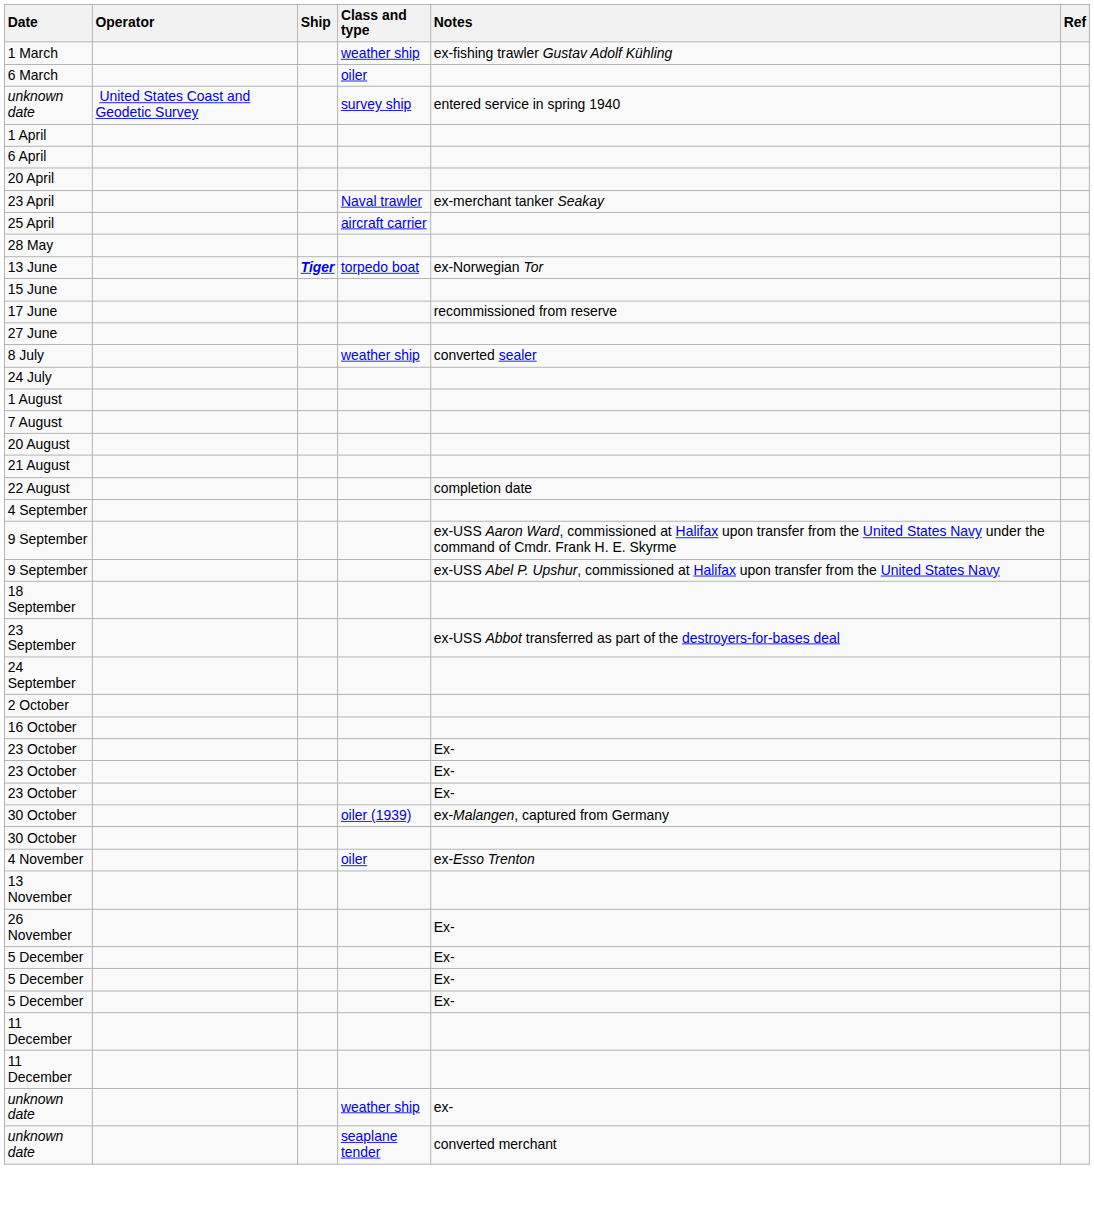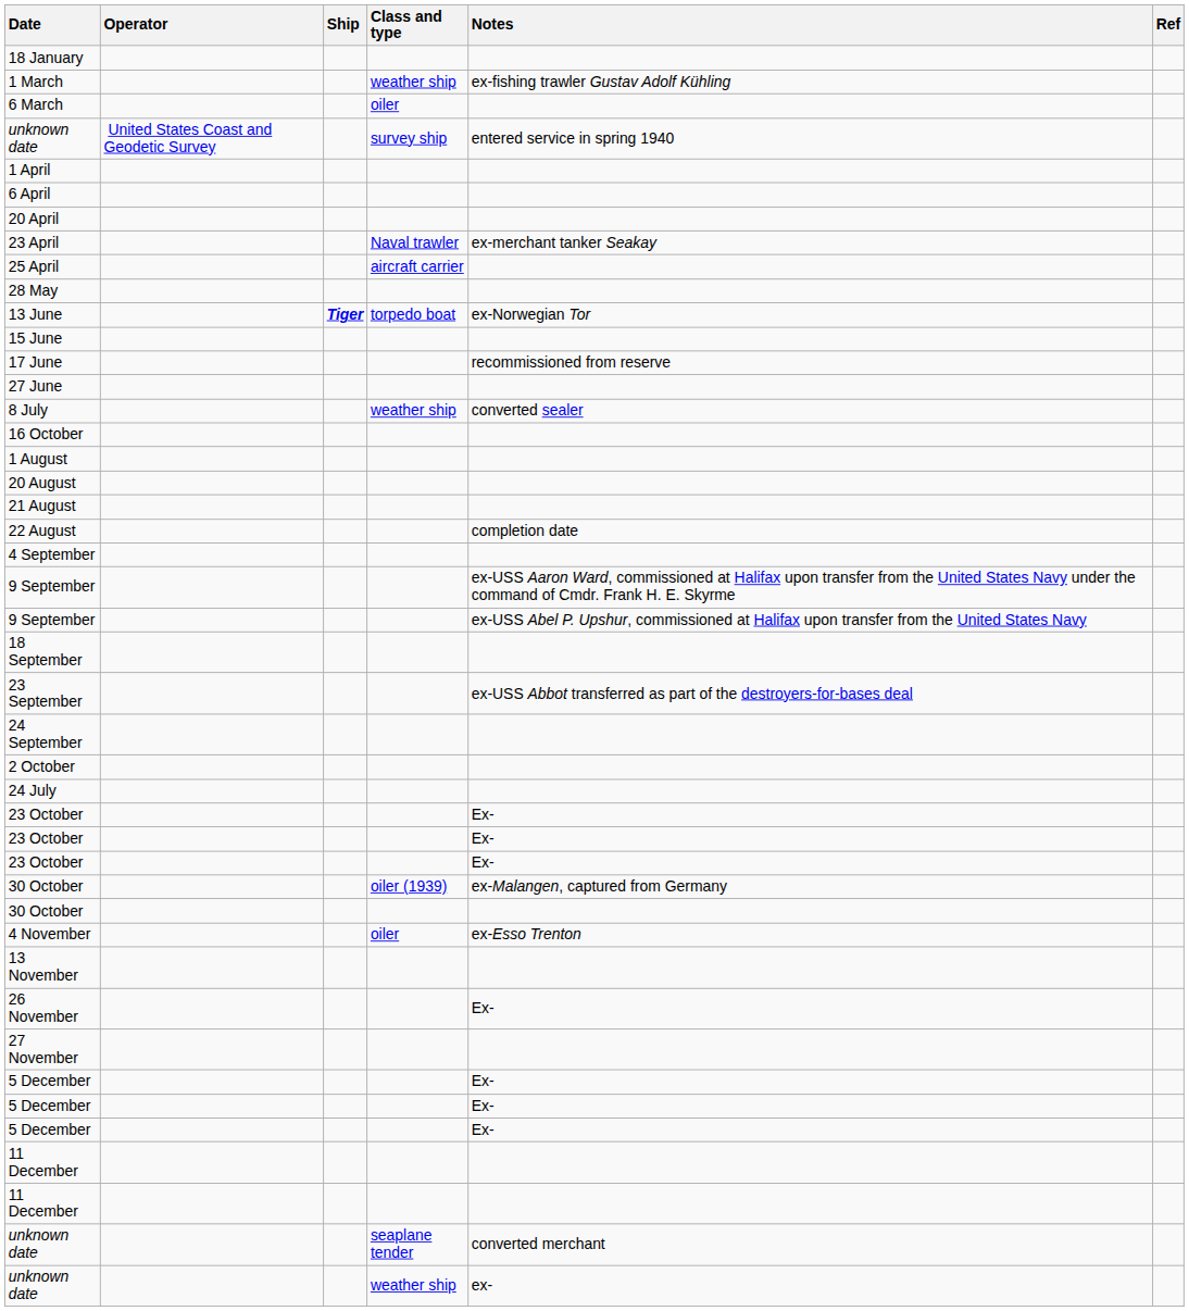 <table class="wikitable nowraplinks sortable">
 <tr>
 <th style="text-align: left;">Date</th>
 <th style="text-align: left;">Operator</th>
 <th style="text-align: left;">Ship</th>
 <th style="text-align: left;">Class and type</th>
 <th style="text-align: left;">Notes</th>
 <th style="text-align: left;">Ref</th>
+</tr>
+<tr>
+<td>18 January</td>
+<td></td>
+<td><strong></strong></td>
+<td></td>
+<td></td>
+<td></td>
 </tr>
 <tr>
 <td>1 March</td>
 <td></td>
 <td><strong></strong></td>
 <td><a href='#'>weather ship</a></td>
 <td>ex-fishing trawler <em>Gustav Adolf Kühling</em></td>
 <td></td>
 </tr>
 <tr>
 <td>6 March</td>
 <td></td>
 <td><strong></strong></td>
 <td> <a href='#'>oiler</a></td>
 <td></td>
 <td></td>
 </tr>
 <tr>
 <td><em>unknown date</em></td>
 <td> <a href='#'>United States Coast and Geodetic Survey</a></td>
 <td><strong></strong></td>
 <td><a href='#'>survey ship</a></td>
 <td>entered service in spring 1940</td>
 <td></td>
 </tr>
 <tr>
 <td>1 April</td>
 <td></td>
 <td><strong></strong></td>
 <td></td>
 <td></td>
 <td></td>
 </tr>
 <tr>
 <td>6 April</td>
 <td></td>
 <td><strong></strong></td>
 <td></td>
 <td></td>
 <td></td>
 </tr>
 <tr>
 <td>20 April</td>
 <td></td>
 <td><strong></strong></td>
 <td></td>
 <td></td>
 <td></td>
 </tr>
 <tr>
 <td>23 April</td>
 <td></td>
 <td><strong></strong></td>
 <td><a href='#'>Naval trawler</a></td>
 <td>ex-merchant tanker <em>Seakay</em></td>
 <td></td>
 </tr>
 <tr>
 <td>25 April</td>
 <td></td>
 <td><strong></strong></td>
 <td><a href='#'>aircraft carrier</a></td>
 <td></td>
 <td></td>
 </tr>
 <tr>
 <td>28 May</td>
 <td></td>
 <td><strong></strong></td>
 <td></td>
 <td></td>
 <td></td>
 </tr>
 <tr>
 <td>13 June</td>
 <td></td>
 <td><strong><a href='#'><em>Tiger</em></a></strong></td>
 <td><a href='#'>torpedo boat</a></td>
 <td>ex-Norwegian  <em>Tor</em></td>
 <td></td>
 </tr>
 <tr>
 <td>15 June</td>
 <td></td>
 <td><strong></strong></td>
 <td></td>
 <td></td>
 <td></td>
 </tr>
 <tr>
 <td>17 June</td>
 <td></td>
 <td><strong></strong></td>
 <td></td>
 <td>recommissioned from reserve</td>
 <td></td>
 </tr>
 <tr>
 <td>27 June</td>
 <td></td>
 <td><strong></strong></td>
 <td></td>
 <td></td>
 <td></td>
 </tr>
 <tr>
 <td>8 July</td>
 <td></td>
 <td><strong></strong></td>
 <td><a href='#'>weather ship</a></td>
 <td>converted <a href='#'>sealer</a></td>
 <td></td>
 </tr>
 <tr>
-<td>24 July</td>
+<td>16 October</td>
 <td></td>
 <td><strong></strong></td>
 <td></td>
 <td></td>
 <td></td>
 </tr>
 <tr>
 <td>1 August</td>
-<td></td>
-<td><strong></strong></td>
-<td></td>
-<td></td>
-<td></td>
-</tr>
-<tr>
-<td>7 August</td>
 <td></td>
 <td><strong></strong></td>
 <td></td>
 <td></td>
 <td></td>
 </tr>
 <tr>
 <td>20 August</td>
 <td></td>
 <td><strong></strong></td>
 <td></td>
 <td></td>
 <td></td>
 </tr>
 <tr>
 <td>21 August</td>
 <td></td>
 <td><strong></strong></td>
 <td></td>
 <td></td>
 <td></td>
 </tr>
 <tr>
 <td>22 August</td>
 <td></td>
 <td><strong></strong></td>
 <td></td>
 <td>completion date</td>
 <td></td>
 </tr>
 <tr>
 <td>4 September</td>
 <td></td>
 <td><strong></strong></td>
 <td></td>
 <td></td>
 <td></td>
 </tr>
 <tr>
 <td>9 September</td>
 <td></td>
 <td><strong></strong></td>
 <td></td>
 <td>ex-USS <em>Aaron Ward</em>, commissioned at <a href='#'>Halifax</a> upon transfer from the <a href='#'>United States Navy</a> under the command of Cmdr. Frank H. E. Skyrme</td>
 <td></td>
 </tr>
 <tr>
 <td>9 September</td>
 <td></td>
 <td><strong></strong></td>
 <td></td>
 <td>ex-USS <em>Abel P. Upshur</em>, commissioned at <a href='#'>Halifax</a> upon transfer from the <a href='#'>United States Navy</a></td>
 <td></td>
 </tr>
 <tr>
 <td>18 September</td>
 <td></td>
 <td><strong></strong></td>
 <td></td>
 <td></td>
 <td></td>
 </tr>
 <tr>
 <td>23 September</td>
 <td></td>
 <td><strong></strong></td>
 <td></td>
 <td>ex-USS <em>Abbot</em> transferred as part of the <a href='#'>destroyers-for-bases deal</a></td>
 <td></td>
 </tr>
 <tr>
 <td>24 September</td>
 <td></td>
 <td><strong></strong></td>
 <td></td>
 <td></td>
 <td></td>
 </tr>
 <tr>
 <td>2 October</td>
 <td></td>
 <td><strong></strong></td>
 <td></td>
 <td></td>
 <td></td>
 </tr>
 <tr>
-<td>16 October</td>
+<td>24 July</td>
 <td></td>
 <td><strong></strong></td>
 <td></td>
 <td></td>
 <td></td>
 </tr>
 <tr>
 <td>23 October</td>
 <td></td>
 <td><strong></strong></td>
 <td></td>
 <td>Ex-</td>
 <td></td>
 </tr>
 <tr>
 <td>23 October</td>
 <td></td>
 <td><strong></strong></td>
 <td></td>
 <td>Ex-</td>
 <td></td>
 </tr>
 <tr>
 <td>23 October</td>
 <td></td>
 <td><strong></strong></td>
 <td></td>
 <td>Ex-</td>
 <td></td>
 </tr>
 <tr>
 <td>30 October</td>
 <td></td>
 <td><strong></strong></td>
 <td> <a href='#'>oiler (1939)</a></td>
 <td>ex-<em>Malangen</em>, captured from Germany</td>
 <td></td>
 </tr>
 <tr>
 <td>30 October</td>
 <td></td>
 <td><strong></strong></td>
 <td></td>
 <td></td>
 <td></td>
 </tr>
 <tr>
 <td>4 November</td>
 <td></td>
 <td><strong></strong></td>
 <td> <a href='#'>oiler</a></td>
 <td>ex-<em>Esso Trenton</em></td>
 <td></td>
 </tr>
 <tr>
 <td>13 November</td>
 <td></td>
 <td><strong></strong></td>
 <td></td>
 <td></td>
 <td></td>
 </tr>
 <tr>
 <td>26 November</td>
 <td></td>
 <td><strong></strong></td>
 <td></td>
 <td>Ex-</td>
 <td></td>
 </tr>
 <tr>
+<td>27 November</td>
+<td></td>
+<td><strong></strong></td>
+<td></td>
+<td></td>
+<td></td>
+</tr>
+<tr>
 <td>5 December</td>
 <td></td>
 <td><strong></strong></td>
 <td></td>
 <td>Ex-</td>
 <td></td>
 </tr>
 <tr>
 <td>5 December</td>
 <td></td>
 <td><strong></strong></td>
 <td></td>
 <td>Ex-</td>
 <td></td>
 </tr>
 <tr>
 <td>5 December</td>
 <td></td>
 <td><strong></strong></td>
 <td></td>
 <td>Ex-</td>
 <td></td>
 </tr>
 <tr>
 <td>11 December</td>
 <td></td>
 <td><strong></strong></td>
 <td></td>
 <td></td>
 <td></td>
 </tr>
 <tr>
 <td>11 December</td>
 <td></td>
 <td><strong></strong></td>
 <td></td>
 <td></td>
 <td></td>
 </tr>
 <tr>
 <td><em>unknown date</em></td>
 <td></td>
 <td><strong></strong></td>
-<td><a href='#'>weather ship</a></td>
-<td>ex-</td>
+<td><a href='#'>seaplane tender</a></td>
+<td>converted merchant</td>
 <td></td>
 </tr>
 <tr>
 <td><em>unknown date</em></td>
 <td></td>
 <td><strong></strong></td>
-<td><a href='#'>seaplane tender</a></td>
-<td>converted merchant</td>
+<td><a href='#'>weather ship</a></td>
+<td>ex-</td>
 <td></td>
 </tr>
 </table>
